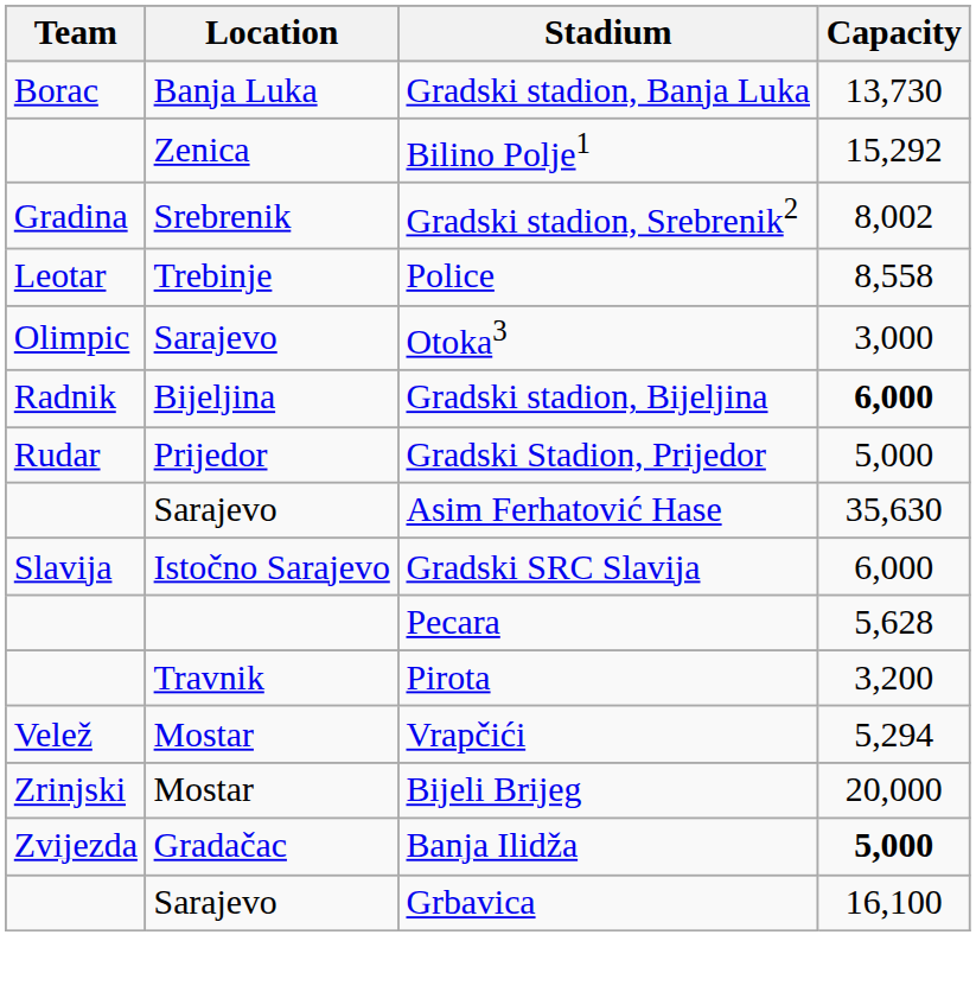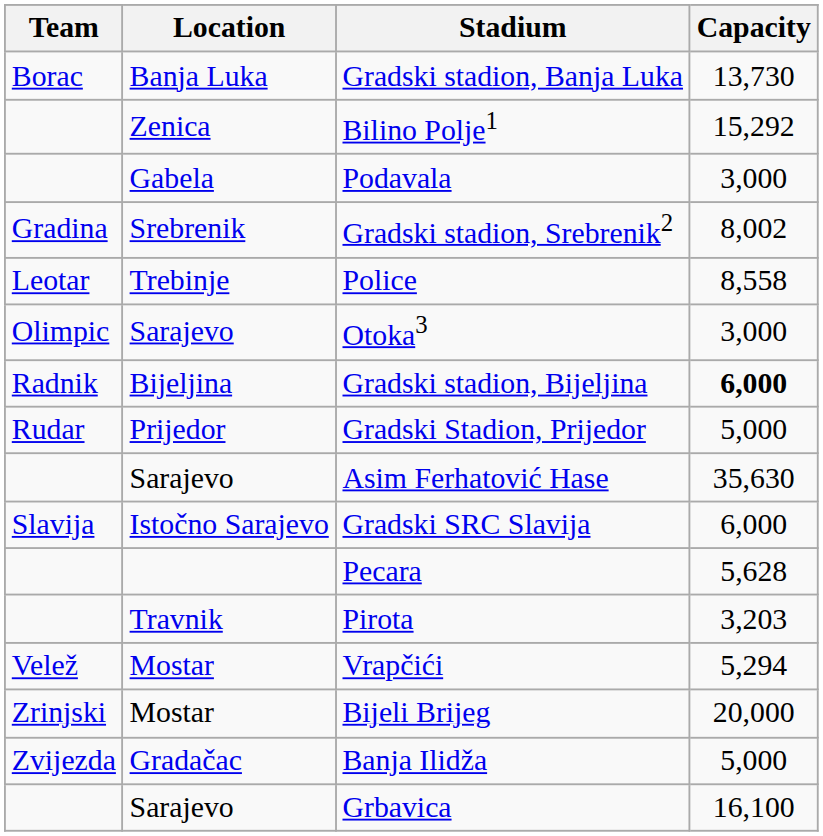 <table class="wikitable sortable">
 <tr>
 <th>Team</th>
 <th>Location</th>
 <th>Stadium</th>
 <th>Capacity</th>
 </tr>
 <tr>
 <td><a href='#'>Borac</a></td>
 <td><a href='#'>Banja Luka</a></td>
 <td><a href='#'>Gradski stadion, Banja Luka</a></td>
 <td align="center">13,730</td>
 </tr>
 <tr>
 <td></td>
 <td><a href='#'>Zenica</a></td>
 <td><a href='#'>Bilino Polje</a><sup>1</sup></td>
 <td align="center">15,292</td>
+</tr>
+<tr>
+<td></td>
+<td><a href='#'>Gabela</a></td>
+<td><a href='#'>Podavala</a></td>
+<td align="center">3,000</td>
 </tr>
 <tr>
 <td><a href='#'>Gradina</a></td>
 <td><a href='#'>Srebrenik</a></td>
 <td><a href='#'>Gradski stadion, Srebrenik</a><sup>2</sup></td>
 <td align="center">8,002</td>
 </tr>
 <tr>
 <td><a href='#'>Leotar</a></td>
 <td><a href='#'>Trebinje</a></td>
 <td><a href='#'>Police</a></td>
 <td align="center">8,558</td>
 </tr>
 <tr>
 <td><a href='#'>Olimpic</a></td>
 <td><a href='#'>Sarajevo</a></td>
 <td><a href='#'>Otoka</a><sup>3</sup></td>
 <td align="center">3,000</td>
 </tr>
 <tr>
 <td><a href='#'>Radnik</a></td>
 <td><a href='#'>Bijeljina</a></td>
 <td><a href='#'>Gradski stadion, Bijeljina</a></td>
 <td align="center"><strong>6,000</strong></td>
 </tr>
 <tr>
 <td><a href='#'>Rudar</a></td>
 <td><a href='#'>Prijedor</a></td>
 <td><a href='#'>Gradski Stadion, Prijedor</a></td>
 <td align="center">5,000</td>
 </tr>
 <tr>
 <td></td>
 <td>Sarajevo</td>
 <td><a href='#'>Asim Ferhatović Hase</a></td>
 <td align="center">35,630</td>
 </tr>
 <tr>
 <td><a href='#'>Slavija</a></td>
 <td><a href='#'>Istočno Sarajevo</a></td>
 <td><a href='#'>Gradski SRC Slavija</a></td>
 <td align="center">6,000</td>
 </tr>
 <tr>
 <td></td>
 <td></td>
 <td><a href='#'>Pecara</a></td>
 <td align="center">5,628</td>
 </tr>
 <tr>
 <td></td>
 <td><a href='#'>Travnik</a></td>
 <td><a href='#'>Pirota</a></td>
-<td align="center">3,200</td>
+<td align="center">3,203</td>
 </tr>
 <tr>
 <td><a href='#'>Velež</a></td>
 <td><a href='#'>Mostar</a></td>
 <td><a href='#'>Vrapčići</a></td>
 <td align="center">5,294</td>
 </tr>
 <tr>
 <td><a href='#'>Zrinjski</a></td>
 <td>Mostar</td>
 <td><a href='#'>Bijeli Brijeg</a></td>
 <td align="center">20,000</td>
 </tr>
 <tr>
 <td><a href='#'>Zvijezda</a></td>
 <td><a href='#'>Gradačac</a></td>
 <td><a href='#'>Banja Ilidža</a></td>
-<td align="center"><strong>5,000</strong></td>
+<td align="center">5,000</td>
 </tr>
 <tr>
 <td></td>
 <td>Sarajevo</td>
 <td><a href='#'>Grbavica</a></td>
 <td align="center">16,100</td>
 </tr>
 </table>
